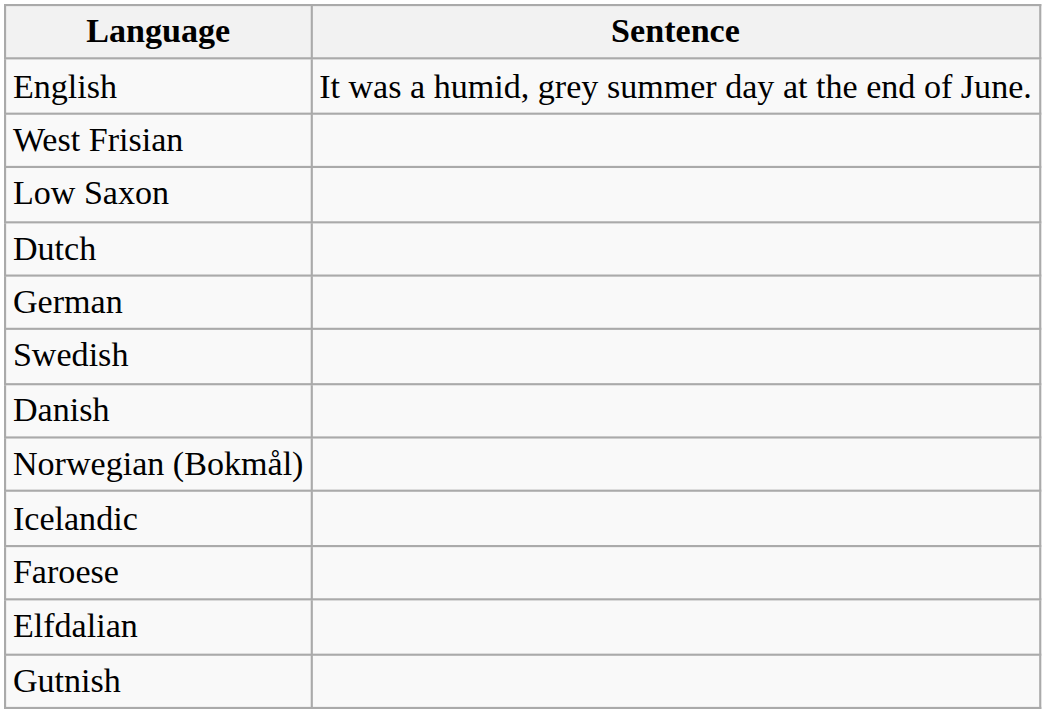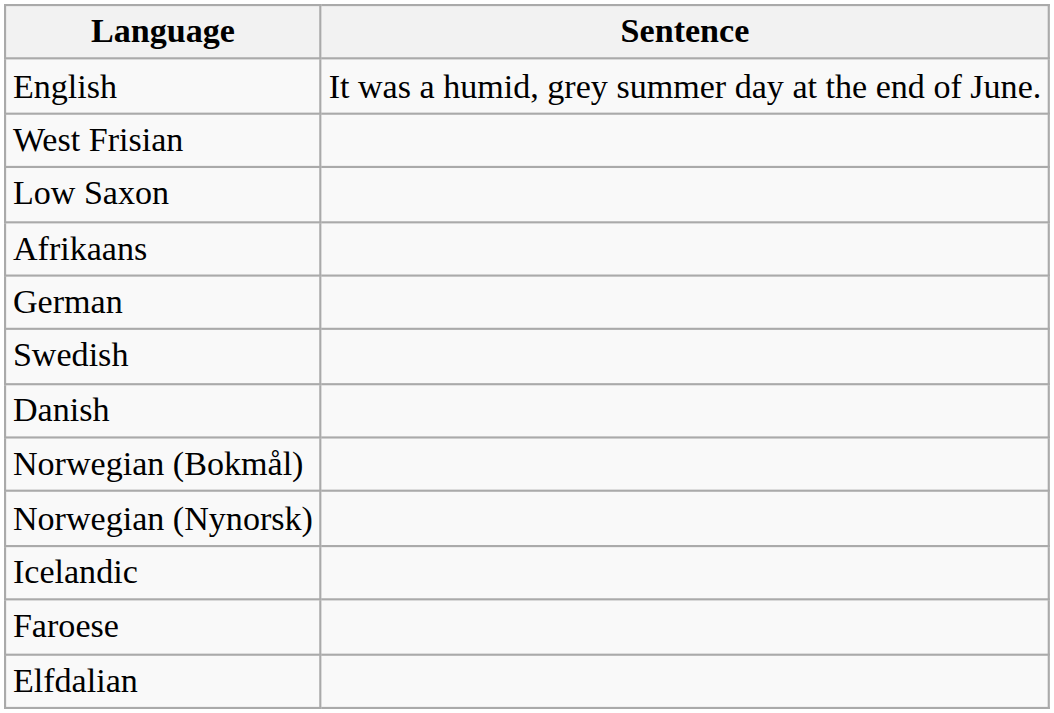 <table class="wikitable">
 <tr>
 <th>Language</th>
 <th>Sentence</th>
 </tr>
 <tr>
 <td>English</td>
 <td>It was a humid, grey summer day at the end of June.</td>
 </tr>
 <tr>
 <td>West Frisian</td>
 <td></td>
 </tr>
 <tr>
 <td>Low Saxon</td>
 <td></td>
 </tr>
 <tr>
-<td>Dutch</td>
+<td>Afrikaans</td>
 <td></td>
 </tr>
 <tr>
 <td>German</td>
 <td></td>
 </tr>
 <tr>
 <td>Swedish</td>
 <td></td>
 </tr>
 <tr>
 <td>Danish</td>
 <td></td>
 </tr>
 <tr>
 <td>Norwegian (Bokmål)</td>
 <td></td>
 </tr>
 <tr>
+<td>Norwegian (Nynorsk)</td>
+<td></td>
+</tr>
+<tr>
 <td>Icelandic</td>
 <td></td>
 </tr>
 <tr>
 <td>Faroese</td>
 <td></td>
 </tr>
 <tr>
 <td>Elfdalian</td>
 <td></td>
 </tr>
-<tr>
-<td>Gutnish</td>
-<td></td>
-</tr>
 </table>
